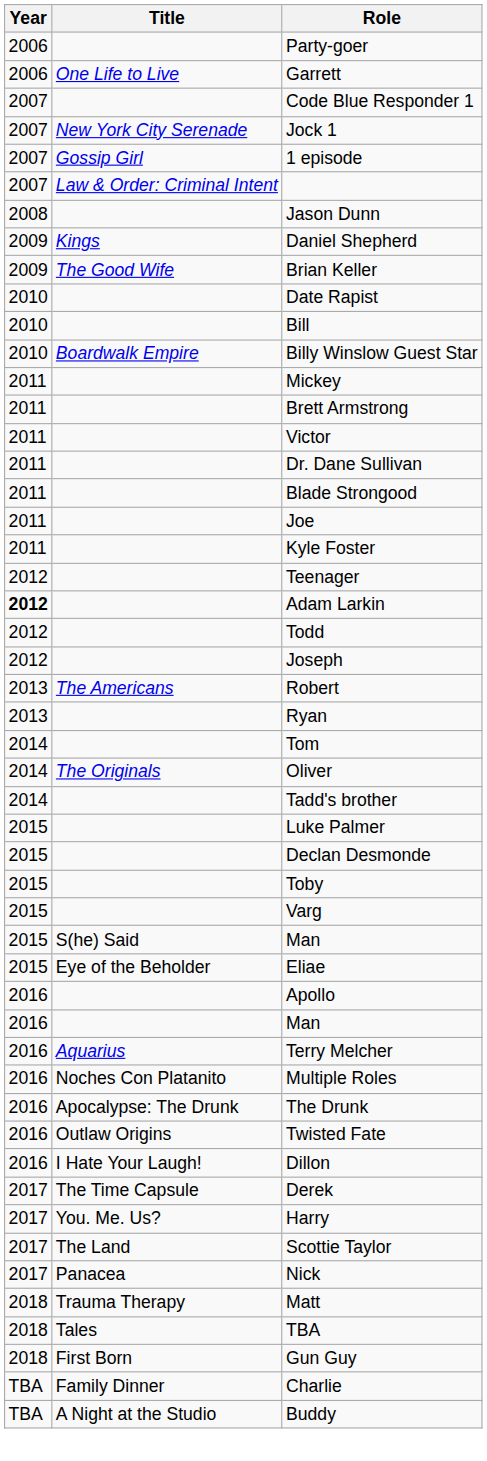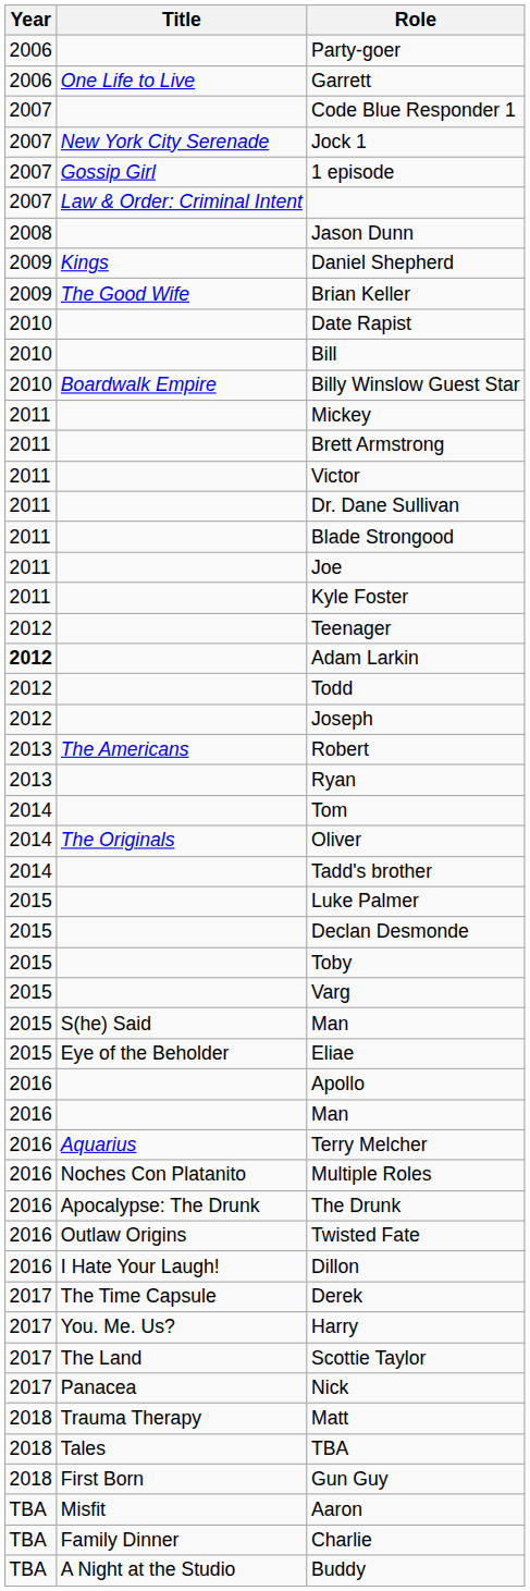 <table class="wikitable sortable">
 <tr>
 <th>Year</th>
 <th>Title</th>
 <th>Role</th>
 </tr>
 <tr>
 <td>2006</td>
 <td><em></em></td>
 <td>Party-goer</td>
 </tr>
 <tr>
 <td>2006</td>
 <td><em><a href='#'>One Life to Live</a></em></td>
 <td>Garrett</td>
 </tr>
 <tr>
 <td>2007</td>
 <td><em></em></td>
 <td>Code Blue Responder 1</td>
 </tr>
 <tr>
 <td>2007</td>
 <td><em><a href='#'>New York City Serenade</a></em></td>
 <td>Jock 1</td>
 </tr>
 <tr>
 <td>2007</td>
 <td><em><a href='#'>Gossip Girl</a></em></td>
 <td>  1 episode</td>
 </tr>
 <tr>
 <td>2007</td>
 <td><em><a href='#'>Law & Order: Criminal Intent</a></em></td>
 <td></td>
 </tr>
 <tr>
 <td>2008</td>
 <td><em></em></td>
 <td>Jason Dunn</td>
 </tr>
 <tr>
 <td>2009</td>
 <td><em><a href='#'>Kings</a></em></td>
 <td>Daniel Shepherd</td>
 </tr>
 <tr>
 <td>2009</td>
 <td><em><a href='#'>The Good Wife</a></em></td>
 <td>Brian Keller</td>
 </tr>
 <tr>
 <td>2010</td>
 <td><em></em></td>
 <td>Date Rapist</td>
 </tr>
 <tr>
 <td>2010</td>
 <td><em></em></td>
 <td>Bill</td>
 </tr>
 <tr>
 <td>2010</td>
 <td><em><a href='#'>Boardwalk Empire</a></em></td>
 <td>Billy Winslow Guest Star</td>
 </tr>
 <tr>
 <td>2011</td>
 <td><em></em></td>
 <td>Mickey</td>
 </tr>
 <tr>
 <td>2011</td>
 <td><em></em></td>
 <td>Brett Armstrong</td>
 </tr>
 <tr>
 <td>2011</td>
 <td><em></em></td>
 <td>Victor</td>
 </tr>
 <tr>
 <td>2011</td>
 <td><em></em></td>
 <td>Dr. Dane Sullivan</td>
 </tr>
 <tr>
 <td>2011</td>
 <td><em></em></td>
 <td>Blade Strongood</td>
 </tr>
 <tr>
 <td>2011</td>
 <td><em></em></td>
 <td>Joe</td>
 </tr>
 <tr>
 <td>2011</td>
 <td><em></em></td>
 <td>Kyle Foster</td>
 </tr>
 <tr>
 <td>2012</td>
 <td><em></em></td>
 <td>Teenager</td>
 </tr>
 <tr>
 <td><strong>2012</strong></td>
 <td><em></em></td>
 <td>Adam Larkin</td>
 </tr>
 <tr>
 <td>2012</td>
 <td><em></em></td>
 <td>Todd</td>
 </tr>
 <tr>
 <td>2012</td>
 <td><em></em></td>
 <td>Joseph</td>
 </tr>
 <tr>
 <td>2013</td>
 <td><em><a href='#'>The Americans</a></em></td>
 <td>Robert</td>
 </tr>
 <tr>
 <td>2013</td>
 <td></td>
 <td>Ryan</td>
 </tr>
 <tr>
 <td>2014</td>
 <td><em></em></td>
 <td>Tom</td>
 </tr>
 <tr>
 <td>2014</td>
 <td><a href='#'><em>The Originals</em></a></td>
 <td>Oliver</td>
 </tr>
 <tr>
 <td>2014</td>
 <td><em></em></td>
 <td>Tadd's brother</td>
 </tr>
 <tr>
 <td>2015</td>
 <td><em></em></td>
 <td>Luke Palmer</td>
 </tr>
 <tr>
 <td>2015</td>
 <td><em></em></td>
 <td>Declan Desmonde</td>
 </tr>
 <tr>
 <td>2015</td>
 <td><em></em></td>
 <td>Toby</td>
 </tr>
 <tr>
 <td>2015</td>
 <td><em></em></td>
 <td>Varg</td>
 </tr>
 <tr>
 <td>2015</td>
 <td>S(he) Said</td>
 <td>Man</td>
 </tr>
 <tr>
 <td>2015</td>
 <td>Eye of the Beholder</td>
 <td>Eliae</td>
 </tr>
 <tr>
 <td>2016</td>
 <td><em></em></td>
 <td>Apollo</td>
 </tr>
 <tr>
 <td>2016</td>
 <td><em></em></td>
 <td>Man</td>
 </tr>
 <tr>
 <td>2016</td>
 <td><a href='#'><em>Aquarius</em></a></td>
 <td>Terry Melcher</td>
 </tr>
 <tr>
 <td>2016</td>
 <td>Noches Con Platanito</td>
 <td>Multiple Roles</td>
 </tr>
 <tr>
 <td>2016</td>
 <td>Apocalypse: The Drunk</td>
 <td>The Drunk</td>
 </tr>
 <tr>
 <td>2016</td>
 <td>Outlaw Origins</td>
 <td>Twisted Fate</td>
 </tr>
 <tr>
 <td>2016</td>
 <td>I Hate Your Laugh!</td>
 <td>Dillon</td>
 </tr>
 <tr>
 <td>2017</td>
 <td>The Time Capsule</td>
 <td>Derek</td>
 </tr>
 <tr>
 <td>2017</td>
 <td>You. Me. Us?</td>
 <td>Harry</td>
 </tr>
 <tr>
 <td>2017</td>
 <td>The Land</td>
 <td>Scottie Taylor</td>
 </tr>
 <tr>
 <td>2017</td>
 <td>Panacea</td>
 <td>Nick</td>
 </tr>
 <tr>
 <td>2018</td>
 <td>Trauma Therapy</td>
 <td>Matt</td>
 </tr>
 <tr>
 <td>2018</td>
 <td>Tales</td>
 <td>TBA</td>
 </tr>
 <tr>
 <td>2018</td>
 <td>First Born</td>
 <td>Gun Guy</td>
 </tr>
 <tr>
 <td>TBA</td>
+<td>Misfit</td>
+<td>Aaron</td>
+</tr>
+<tr>
+<td>TBA</td>
 <td>Family Dinner</td>
 <td>Charlie</td>
 </tr>
 <tr>
 <td>TBA</td>
 <td>A Night at the Studio</td>
 <td>Buddy</td>
 </tr>
 </table>
